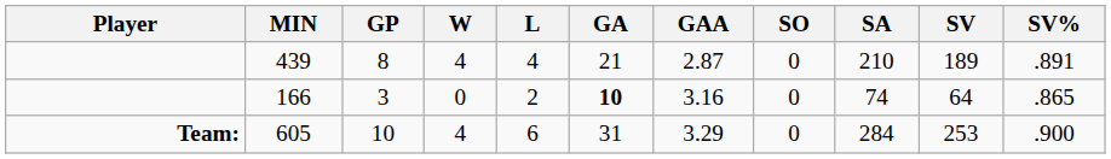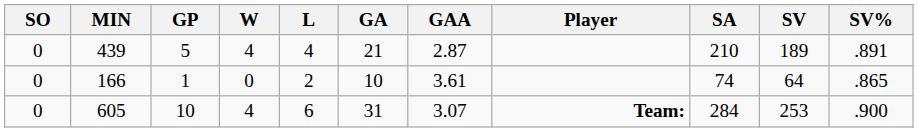 <table class="wikitable sortable" width="60%">
 <tr>
-<th bgcolor="#DDDDFF" width="10%">Player</th>
+<th width="3%" bgcolor="#DDDDFF" title="Shut-outs">SO</th>
 <th width="3%" bgcolor="#DDDDFF" title="Minutes played">MIN</th>
 <th width="3%" bgcolor="#DDDDFF" title="Games played in">GP</th>
 <th width="3%" bgcolor="#DDDDFF" title="Wins">W</th>
 <th width="3%" bgcolor="#DDDDFF"title="Losses">L</th>
 <th width="3%" bgcolor="#DDDDFF" title="Goals against">GA</th>
 <th width="3%" bgcolor="#DDDDFF" title="Goals against average">GAA</th>
-<th width="3%" bgcolor="#DDDDFF" title="Shut-outs">SO</th>
+<th bgcolor="#DDDDFF" width="10%">Player</th>
 <th width="3%" bgcolor="#DDDDFF" title="Shots against">SA</th>
 <th width="3%" bgcolor="#DDDDFF" title="Shots saved">SV</th>
 <th width="3%" bgcolor="#DDDDFF" title="Save percentage">SV%</th>
 </tr>
 <tr align="center">
-<td align="right"></td>
+<td>0</td>
 <td>439</td>
-<td>8</td>
+<td>5</td>
 <td>4</td>
 <td>4</td>
 <td>21</td>
 <td>2.87</td>
-<td>0</td>
+<td align="right"></td>
 <td>210</td>
 <td>189</td>
 <td>.891</td>
 </tr>
 <tr align="center">
-<td align="right"></td>
+<td>0</td>
 <td>166</td>
-<td>3</td>
+<td>1</td>
 <td>0</td>
 <td>2</td>
-<td><strong>10</strong></td>
-<td>3.16</td>
-<td>0</td>
+<td>10</td>
+<td>3.61</td>
+<td align="right"></td>
 <td>74</td>
 <td>64</td>
 <td>.865</td>
 </tr>
 <tr align="center">
-<td align="right"><strong>Team:</strong></td>
+<td>0</td>
 <td>605</td>
 <td>10</td>
 <td>4</td>
 <td>6</td>
 <td>31</td>
-<td>3.29</td>
-<td>0</td>
+<td>3.07</td>
+<td align="right"><strong>Team:</strong></td>
 <td>284</td>
 <td>253</td>
 <td>.900</td>
 </tr>
 </table>
